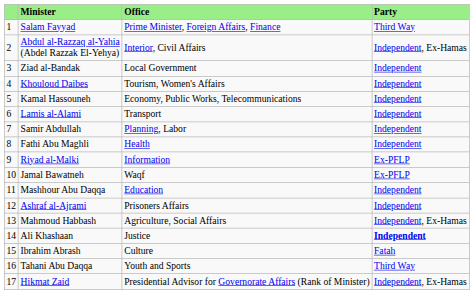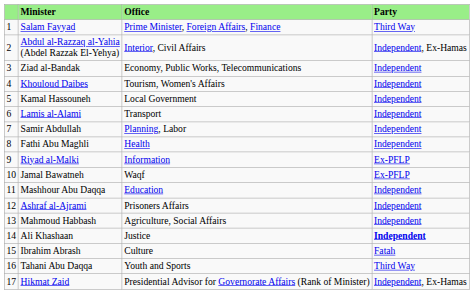 <table class="wikitable">
 <tr style="background:#99ee88;">
 <td></td>
 <td><strong>Minister</strong></td>
 <td><strong>Office</strong></td>
 <td><strong>Party</strong></td>
 </tr>
 <tr>
 <td>1</td>
 <td><a href='#'>Salam Fayyad</a></td>
 <td><a href='#'>Prime Minister</a>, <a href='#'>Foreign Affairs</a>, <a href='#'>Finance</a></td>
 <td><a href='#'>Third Way</a></td>
 </tr>
 <tr>
 <td>2</td>
 <td><a href='#'>Abdul al-Razzaq al-Yahia</a><br>(Abdel Razzak El-Yehya)</td>
 <td><a href='#'>Interior</a>, Civil Affairs</td>
 <td><a href='#'>Independent</a>, Ex-Hamas</td>
 </tr>
 <tr>
 <td>3</td>
 <td>Ziad al-Bandak</td>
-<td>Local Government</td>
+<td>Economy, Public Works, Telecommunications</td>
 <td><a href='#'>Independent</a></td>
 </tr>
 <tr>
 <td>4</td>
 <td><a href='#'>Khouloud Daibes</a></td>
 <td>Tourism, Women's Affairs</td>
 <td><a href='#'>Independent</a></td>
 </tr>
 <tr>
 <td>5</td>
 <td>Kamal Hassouneh</td>
-<td>Economy, Public Works, Telecommunications</td>
+<td>Local Government</td>
 <td><a href='#'>Independent</a></td>
 </tr>
 <tr>
 <td>6</td>
 <td><a href='#'>Lamis al-Alami</a></td>
 <td>Transport</td>
 <td><a href='#'>Independent</a></td>
 </tr>
 <tr>
 <td>7</td>
 <td>Samir Abdullah</td>
 <td><a href='#'>Planning</a>, Labor</td>
 <td><a href='#'>Independent</a></td>
 </tr>
 <tr>
 <td>8</td>
 <td>Fathi Abu Maghli</td>
 <td><a href='#'>Health</a></td>
 <td><a href='#'>Independent</a></td>
 </tr>
 <tr>
 <td>9</td>
 <td><a href='#'>Riyad al-Malki</a></td>
 <td><a href='#'>Information</a></td>
 <td><a href='#'>Ex-PFLP</a></td>
 </tr>
 <tr>
 <td>10</td>
 <td>Jamal Bawatneh</td>
 <td>Waqf</td>
 <td><a href='#'>Ex-PFLP</a></td>
 </tr>
 <tr>
 <td>11</td>
 <td>Mashhour Abu Daqqa</td>
 <td><a href='#'>Education</a></td>
 <td><a href='#'>Independent</a></td>
 </tr>
 <tr>
 <td>12</td>
 <td><a href='#'>Ashraf al-Ajrami</a></td>
 <td>Prisoners Affairs</td>
 <td><a href='#'>Independent</a></td>
 </tr>
 <tr>
 <td>13</td>
 <td>Mahmoud Habbash</td>
 <td>Agriculture, Social Affairs</td>
-<td><a href='#'>Independent</a>, Ex-Hamas</td>
+<td><a href='#'>Independent</a></td>
 </tr>
 <tr>
 <td>14</td>
 <td>Ali Khashaan</td>
 <td>Justice</td>
 <td><strong><a href='#'>Independent</a></strong></td>
 </tr>
 <tr>
 <td>15</td>
 <td>Ibrahim Abrash</td>
 <td>Culture</td>
 <td><a href='#'>Fatah</a></td>
 </tr>
 <tr>
 <td>16</td>
 <td>Tahani Abu Daqqa</td>
 <td>Youth and Sports</td>
 <td><a href='#'>Third Way</a></td>
 </tr>
 <tr>
 <td>17</td>
 <td><a href='#'>Hikmat Zaid</a></td>
 <td>Presidential Advisor for <a href='#'>Governorate Affairs</a> (Rank of Minister)</td>
 <td><a href='#'>Independent</a>, Ex-Hamas</td>
 </tr>
 </table>
